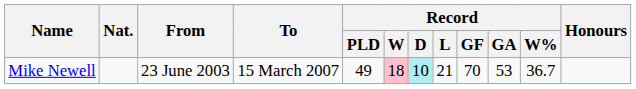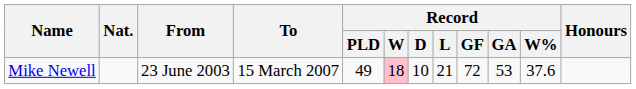 <table class="wikitable" style="text-align: center">
 <tr>
 <th rowspan="2">Name</th>
 <th rowspan="2">Nat.</th>
 <th rowspan="2">From</th>
 <th rowspan="2">To</th>
 <th colspan="7">Record</th>
 <th rowspan="2">Honours</th>
 </tr>
 <tr>
 <th>PLD</th>
 <th>W</th>
 <th>D</th>
 <th>L</th>
 <th>GF</th>
 <th>GA</th>
 <th>W%</th>
 </tr>
 <tr>
 <td align=left><a href='#'>Mike Newell</a></td>
 <td></td>
 <td align=left>23 June 2003</td>
 <td align=left>15 March 2007</td>
 <td>49</td>
 <td style="background: pink;">18</td>
-<td style="background: paleturquoise;">10</td>
+<td>10</td>
 <td>21</td>
-<td>70</td>
+<td>72</td>
 <td>53</td>
-<td>36.7</td>
+<td>37.6</td>
 <td></td>
 </tr>
 </table>
